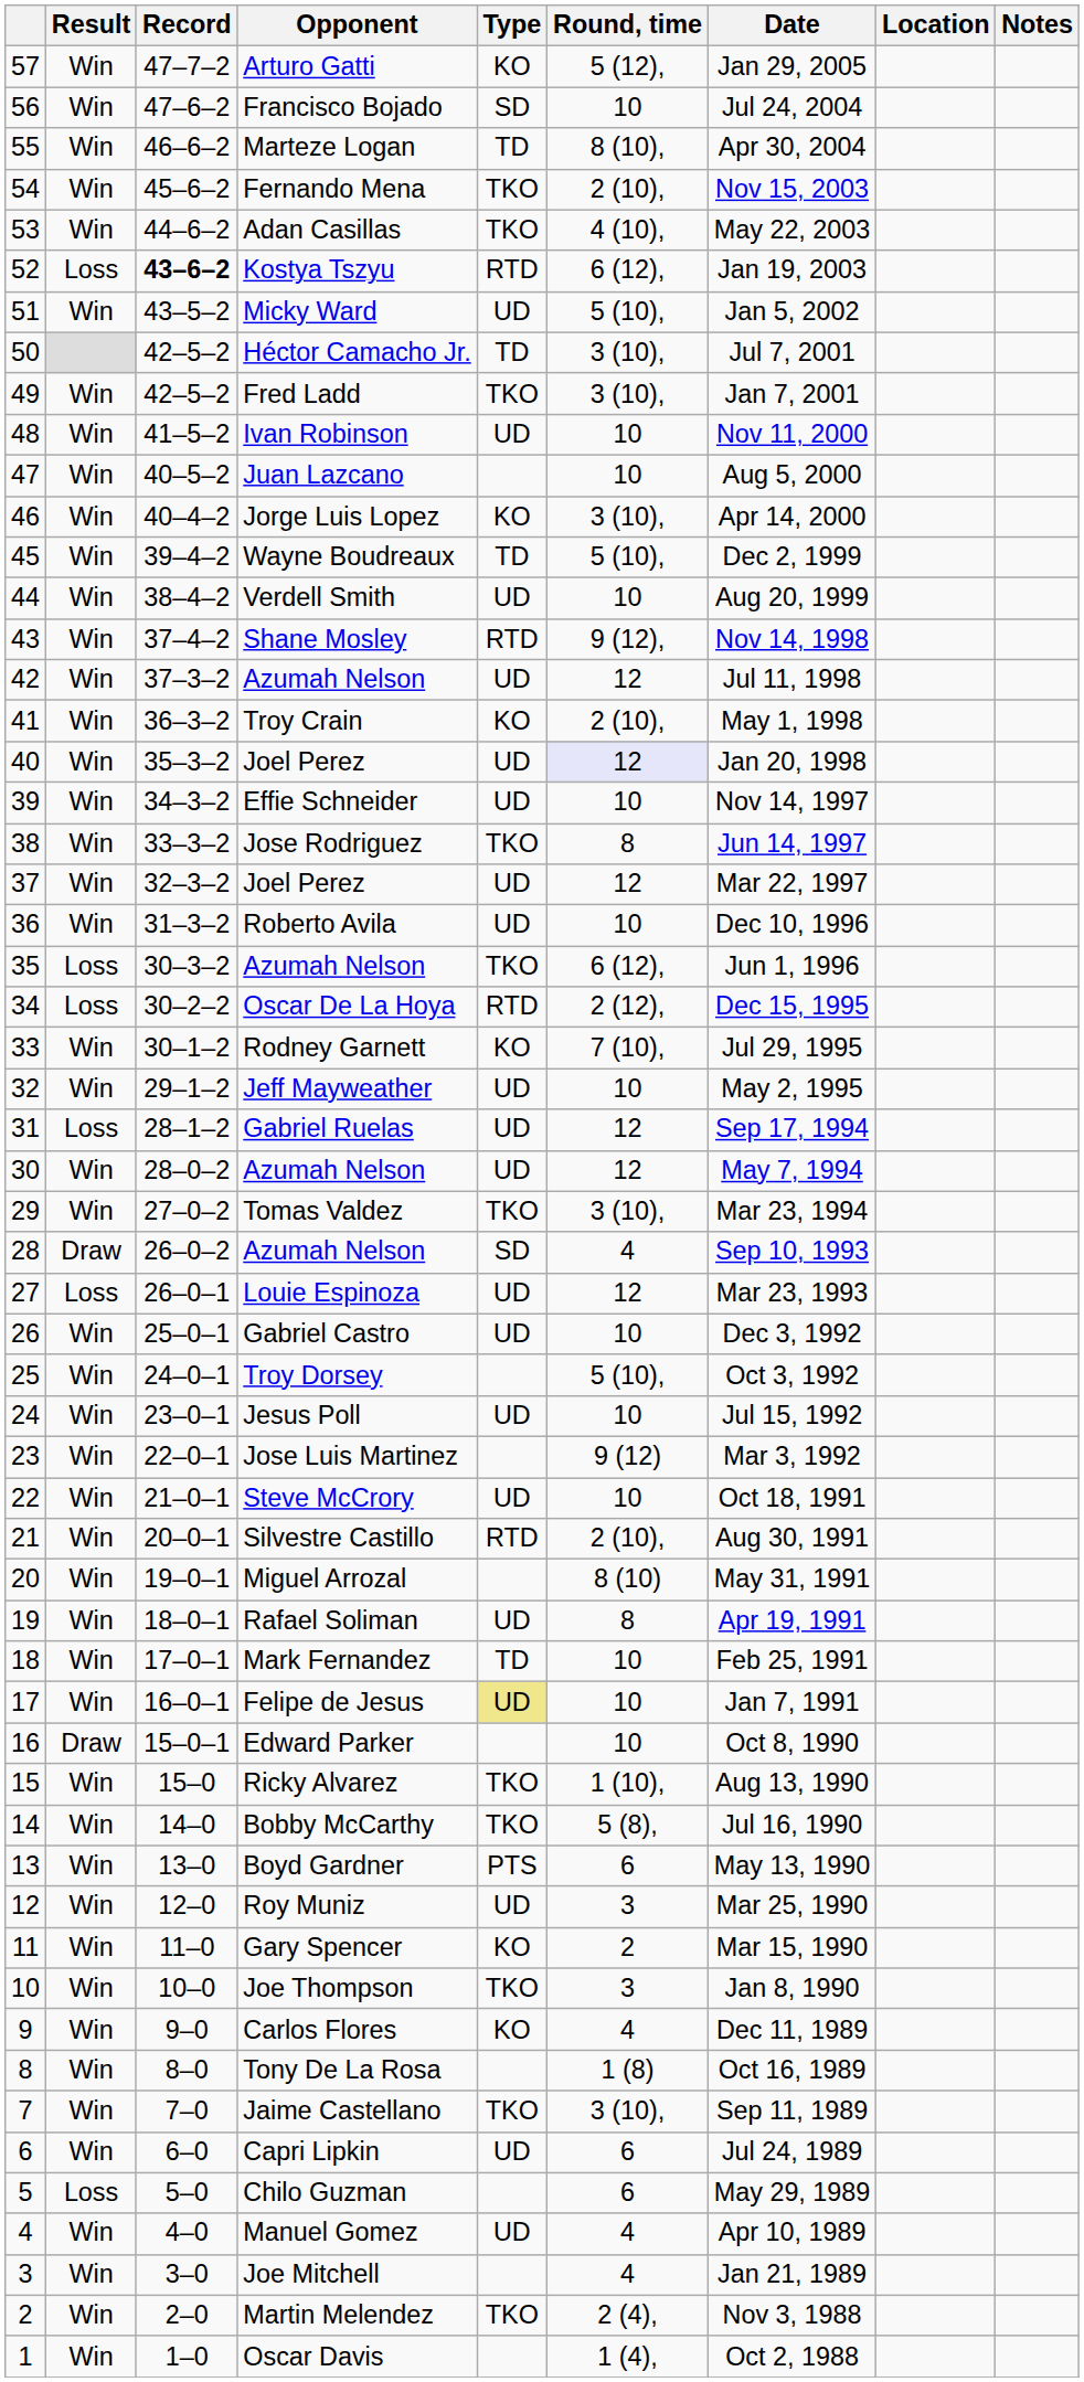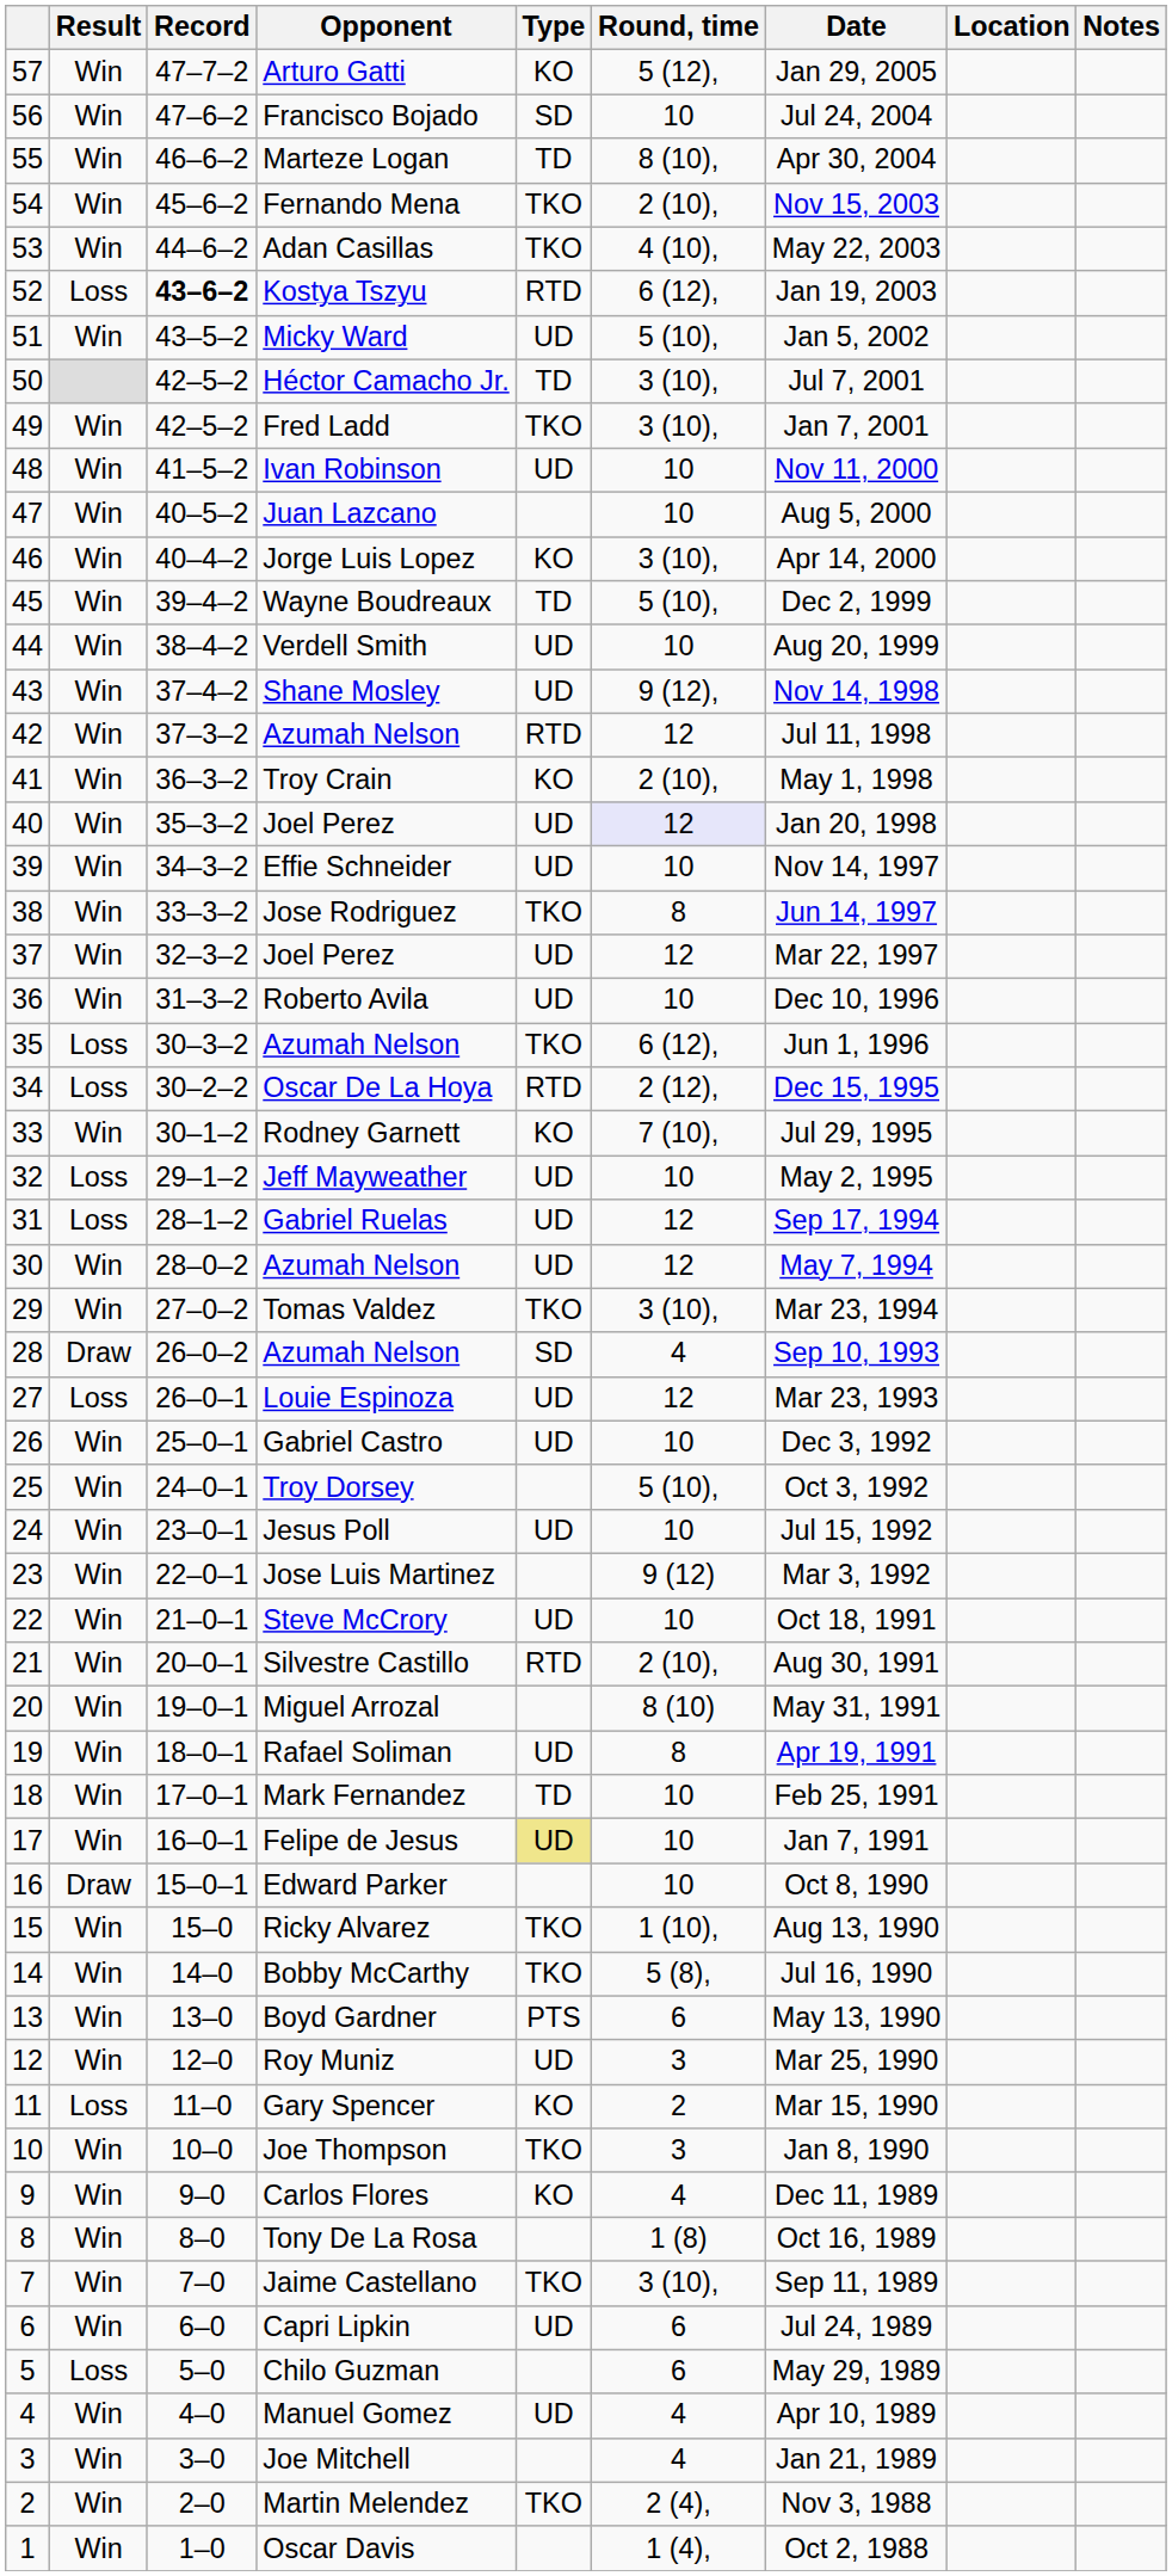 <table class="wikitable" style="text-align:center">
 <tr>
 <th></th>
 <th>Result</th>
 <th>Record</th>
 <th>Opponent</th>
 <th>Type</th>
 <th>Round, time</th>
 <th>Date</th>
 <th>Location</th>
 <th>Notes</th>
 </tr>
 <tr>
 <td>57</td>
 <td>Win</td>
 <td>47–7–2 </td>
 <td style="text-align:left;"><a href='#'>Arturo Gatti</a></td>
 <td>KO</td>
 <td>5 (12), </td>
 <td>Jan 29, 2005</td>
 <td style="text-align:left;"></td>
 <td style="text-align:left;"></td>
 </tr>
 <tr>
 <td>56</td>
 <td>Win</td>
 <td>47–6–2 </td>
 <td style="text-align:left;">Francisco Bojado</td>
 <td>SD</td>
 <td>10</td>
 <td>Jul 24, 2004</td>
 <td style="text-align:left;"></td>
 <td></td>
 </tr>
 <tr>
 <td>55</td>
 <td>Win</td>
 <td>46–6–2 </td>
 <td style="text-align:left;">Marteze Logan</td>
 <td>TD</td>
 <td>8 (10), </td>
 <td>Apr 30, 2004</td>
 <td style="text-align:left;"></td>
 <td style="text-align:left;"></td>
 </tr>
 <tr>
 <td>54</td>
 <td>Win</td>
 <td>45–6–2 </td>
 <td style="text-align:left;">Fernando Mena</td>
 <td>TKO</td>
 <td>2 (10), </td>
 <td><a href='#'>Nov 15, 2003</a></td>
 <td style="text-align:left;"></td>
 <td></td>
 </tr>
 <tr>
 <td>53</td>
 <td>Win</td>
 <td>44–6–2 </td>
 <td style="text-align:left;">Adan Casillas</td>
 <td>TKO</td>
 <td>4 (10), </td>
 <td>May 22, 2003</td>
 <td style="text-align:left;"></td>
 <td></td>
 </tr>
 <tr>
 <td>52</td>
 <td>Loss</td>
 <td><strong>43–6–2 </strong></td>
 <td style="text-align:left;"><a href='#'>Kostya Tszyu</a></td>
 <td>RTD</td>
 <td>6 (12), </td>
 <td>Jan 19, 2003</td>
 <td style="text-align:left;"></td>
 <td style="text-align:left;"></td>
 </tr>
 <tr>
 <td>51</td>
 <td>Win</td>
 <td>43–5–2 </td>
 <td style="text-align:left;"><a href='#'>Micky Ward</a></td>
 <td>UD</td>
 <td>5 (10), </td>
 <td>Jan 5, 2002</td>
 <td style="text-align:left;"></td>
 <td style="text-align:left;"></td>
 </tr>
 <tr>
 <td>50</td>
 <td style="background:#DDD"></td>
 <td>42–5–2 </td>
 <td style="text-align:left;"><a href='#'>Héctor Camacho Jr.</a></td>
 <td>TD</td>
 <td>3 (10), </td>
 <td>Jul 7, 2001</td>
 <td style="text-align:left;"></td>
 <td style="text-align:left;"></td>
 </tr>
 <tr>
 <td>49</td>
 <td>Win</td>
 <td>42–5–2</td>
 <td style="text-align:left;">Fred Ladd</td>
 <td>TKO</td>
 <td>3 (10), </td>
 <td>Jan 7, 2001</td>
 <td style="text-align:left;"></td>
 <td></td>
 </tr>
 <tr>
 <td>48</td>
 <td>Win</td>
 <td>41–5–2</td>
 <td style="text-align:left;"><a href='#'>Ivan Robinson</a></td>
 <td>UD</td>
 <td>10</td>
 <td><a href='#'>Nov 11, 2000</a></td>
 <td style="text-align:left;"></td>
 <td></td>
 </tr>
 <tr>
 <td>47</td>
 <td>Win</td>
 <td>40–5–2</td>
 <td style="text-align:left;"><a href='#'>Juan Lazcano</a></td>
 <td></td>
 <td>10</td>
 <td>Aug 5, 2000</td>
 <td style="text-align:left;"></td>
 <td></td>
 </tr>
 <tr>
 <td>46</td>
 <td>Win</td>
 <td>40–4–2</td>
 <td style="text-align:left;">Jorge Luis Lopez</td>
 <td>KO</td>
 <td>3 (10), </td>
 <td>Apr 14, 2000</td>
 <td style="text-align:left;"></td>
 <td></td>
 </tr>
 <tr>
 <td>45</td>
 <td>Win</td>
 <td>39–4–2</td>
 <td style="text-align:left;">Wayne Boudreaux</td>
 <td>TD</td>
 <td>5 (10), </td>
 <td>Dec 2, 1999</td>
 <td style="text-align:left;"></td>
 <td style="text-align:left;"></td>
 </tr>
 <tr>
 <td>44</td>
 <td>Win</td>
 <td>38–4–2</td>
 <td style="text-align:left;">Verdell Smith</td>
 <td>UD</td>
 <td>10</td>
 <td>Aug 20, 1999</td>
 <td style="text-align:left;"></td>
 <td></td>
 </tr>
 <tr>
 <td>43</td>
 <td>Win</td>
 <td>37–4–2</td>
 <td style="text-align:left;"><a href='#'>Shane Mosley</a></td>
-<td>RTD</td>
+<td>UD</td>
 <td>9 (12), </td>
 <td><a href='#'>Nov 14, 1998</a></td>
 <td style="text-align:left;"></td>
 <td style="text-align:left;"></td>
 </tr>
 <tr>
 <td>42</td>
 <td>Win</td>
 <td>37–3–2</td>
 <td style="text-align:left;"><a href='#'>Azumah Nelson</a></td>
-<td>UD</td>
+<td>RTD</td>
 <td>12</td>
 <td>Jul 11, 1998</td>
 <td style="text-align:left;"></td>
 <td style="text-align:left;"></td>
 </tr>
 <tr>
 <td>41</td>
 <td>Win</td>
 <td>36–3–2</td>
 <td style="text-align:left;">Troy Crain</td>
 <td>KO</td>
 <td>2 (10), </td>
 <td>May 1, 1998</td>
 <td style="text-align:left;"></td>
 <td></td>
 </tr>
 <tr>
 <td>40</td>
 <td>Win</td>
 <td>35–3–2</td>
 <td style="text-align:left;">Joel Perez</td>
 <td>UD</td>
 <td style="background: lavender;">12</td>
 <td>Jan 20, 1998</td>
 <td style="text-align:left;"></td>
 <td style="text-align:left;"></td>
 </tr>
 <tr>
 <td>39</td>
 <td>Win</td>
 <td>34–3–2</td>
 <td style="text-align:left;">Effie Schneider</td>
 <td>UD</td>
 <td>10</td>
 <td>Nov 14, 1997</td>
 <td style="text-align:left;"></td>
 <td></td>
 </tr>
 <tr>
 <td>38</td>
 <td>Win</td>
 <td>33–3–2</td>
 <td style="text-align:left;">Jose Rodriguez</td>
 <td>TKO</td>
 <td>8</td>
 <td><a href='#'>Jun 14, 1997</a></td>
 <td style="text-align:left;"></td>
 <td></td>
 </tr>
 <tr>
 <td>37</td>
 <td>Win</td>
 <td>32–3–2</td>
 <td style="text-align:left;">Joel Perez</td>
 <td>UD</td>
 <td>12</td>
 <td>Mar 22, 1997</td>
 <td style="text-align:left;"></td>
 <td style="text-align:left;"></td>
 </tr>
 <tr>
 <td>36</td>
 <td>Win</td>
 <td>31–3–2</td>
 <td style="text-align:left;">Roberto Avila</td>
 <td>UD</td>
 <td>10</td>
 <td>Dec 10, 1996</td>
 <td style="text-align:left;"></td>
 <td></td>
 </tr>
 <tr>
 <td>35</td>
 <td>Loss</td>
 <td>30–3–2</td>
 <td style="text-align:left;"><a href='#'>Azumah Nelson</a></td>
 <td>TKO</td>
 <td>6 (12), </td>
 <td>Jun 1, 1996</td>
 <td style="text-align:left;"></td>
 <td style="text-align:left;"></td>
 </tr>
 <tr>
 <td>34</td>
 <td>Loss</td>
 <td>30–2–2</td>
 <td style="text-align:left;"><a href='#'>Oscar De La Hoya</a></td>
 <td>RTD</td>
 <td>2 (12), </td>
 <td><a href='#'>Dec 15, 1995</a></td>
 <td style="text-align:left;"></td>
 <td style="text-align:left;"></td>
 </tr>
 <tr>
 <td>33</td>
 <td>Win</td>
 <td>30–1–2</td>
 <td style="text-align:left;">Rodney Garnett</td>
 <td>KO</td>
 <td>7 (10), </td>
 <td>Jul 29, 1995</td>
 <td style="text-align:left;"></td>
 <td></td>
 </tr>
 <tr>
 <td>32</td>
-<td>Win</td>
+<td>Loss</td>
 <td>29–1–2</td>
 <td style="text-align:left;"><a href='#'>Jeff Mayweather</a></td>
 <td>UD</td>
 <td>10</td>
 <td>May 2, 1995</td>
 <td style="text-align:left;"></td>
 <td></td>
 </tr>
 <tr>
 <td>31</td>
 <td>Loss</td>
 <td>28–1–2</td>
 <td style="text-align:left;"><a href='#'>Gabriel Ruelas</a></td>
 <td>UD</td>
 <td>12</td>
 <td><a href='#'>Sep 17, 1994</a></td>
 <td style="text-align:left;"></td>
 <td style="text-align:left;"></td>
 </tr>
 <tr>
 <td>30</td>
 <td>Win</td>
 <td>28–0–2</td>
 <td style="text-align:left;"><a href='#'>Azumah Nelson</a></td>
 <td>UD</td>
 <td>12</td>
 <td><a href='#'>May 7, 1994</a></td>
 <td style="text-align:left;"></td>
 <td style="text-align:left;"></td>
 </tr>
 <tr>
 <td>29</td>
 <td>Win</td>
 <td>27–0–2</td>
 <td style="text-align:left;">Tomas Valdez</td>
 <td>TKO</td>
 <td>3 (10), </td>
 <td>Mar 23, 1994</td>
 <td style="text-align:left;"></td>
 <td></td>
 </tr>
 <tr>
 <td>28</td>
 <td>Draw</td>
 <td>26–0–2</td>
 <td style="text-align:left;"><a href='#'>Azumah Nelson</a></td>
 <td>SD</td>
 <td>4</td>
 <td><a href='#'>Sep 10, 1993</a></td>
 <td style="text-align:left;"></td>
 <td style="text-align:left;"></td>
 </tr>
 <tr>
 <td>27</td>
 <td>Loss</td>
 <td>26–0–1</td>
 <td style="text-align:left;"><a href='#'>Louie Espinoza</a></td>
 <td>UD</td>
 <td>12</td>
 <td>Mar 23, 1993</td>
 <td style="text-align:left;"></td>
 <td style="text-align:left;"></td>
 </tr>
 <tr>
 <td>26</td>
 <td>Win</td>
 <td>25–0–1</td>
 <td style="text-align:left;">Gabriel Castro</td>
 <td>UD</td>
 <td>10</td>
 <td>Dec 3, 1992</td>
 <td style="text-align:left;"></td>
 <td></td>
 </tr>
 <tr>
 <td>25</td>
 <td>Win</td>
 <td>24–0–1</td>
 <td style="text-align:left;"><a href='#'>Troy Dorsey</a></td>
 <td></td>
 <td>5 (10), </td>
 <td>Oct 3, 1992</td>
 <td style="text-align:left;"></td>
 <td></td>
 </tr>
 <tr>
 <td>24</td>
 <td>Win</td>
 <td>23–0–1</td>
 <td style="text-align:left;">Jesus Poll</td>
 <td>UD</td>
 <td>10</td>
 <td>Jul 15, 1992</td>
 <td style="text-align:left;"></td>
 <td></td>
 </tr>
 <tr>
 <td>23</td>
 <td>Win</td>
 <td>22–0–1</td>
 <td style="text-align:left;">Jose Luis Martinez</td>
 <td></td>
 <td>9 (12)</td>
 <td>Mar 3, 1992</td>
 <td style="text-align:left;"></td>
 <td style="text-align:left;"></td>
 </tr>
 <tr>
 <td>22</td>
 <td>Win</td>
 <td>21–0–1</td>
 <td style="text-align:left;"><a href='#'>Steve McCrory</a></td>
 <td>UD</td>
 <td>10</td>
 <td>Oct 18, 1991</td>
 <td style="text-align:left;"></td>
 <td></td>
 </tr>
 <tr>
 <td>21</td>
 <td>Win</td>
 <td>20–0–1</td>
 <td style="text-align:left;">Silvestre Castillo</td>
 <td>RTD</td>
 <td>2 (10), </td>
 <td>Aug 30, 1991</td>
 <td style="text-align:left;"></td>
 <td></td>
 </tr>
 <tr>
 <td>20</td>
 <td>Win</td>
 <td>19–0–1</td>
 <td style="text-align:left;">Miguel Arrozal</td>
 <td></td>
 <td>8 (10)</td>
 <td>May 31, 1991</td>
 <td style="text-align:left;"></td>
 <td style="text-align:left;"></td>
 </tr>
 <tr>
 <td>19</td>
 <td>Win</td>
 <td>18–0–1</td>
 <td style="text-align:left;">Rafael Soliman</td>
 <td>UD</td>
 <td>8</td>
 <td><a href='#'>Apr 19, 1991</a></td>
 <td style="text-align:left;"></td>
 <td></td>
 </tr>
 <tr>
 <td>18</td>
 <td>Win</td>
 <td>17–0–1</td>
 <td style="text-align:left;">Mark Fernandez</td>
 <td>TD</td>
 <td>10</td>
 <td>Feb 25, 1991</td>
 <td style="text-align:left;"></td>
 <td></td>
 </tr>
 <tr>
 <td>17</td>
 <td>Win</td>
 <td>16–0–1</td>
 <td style="text-align:left;">Felipe de Jesus</td>
 <td style="background: khaki;">UD</td>
 <td>10</td>
 <td>Jan 7, 1991</td>
 <td style="text-align:left;"></td>
 <td></td>
 </tr>
 <tr>
 <td>16</td>
 <td>Draw</td>
 <td>15–0–1</td>
 <td style="text-align:left;">Edward Parker</td>
 <td></td>
 <td>10</td>
 <td>Oct 8, 1990</td>
 <td style="text-align:left;"></td>
 <td></td>
 </tr>
 <tr>
 <td>15</td>
 <td>Win</td>
 <td>15–0</td>
 <td style="text-align:left;">Ricky Alvarez</td>
 <td>TKO</td>
 <td>1 (10), </td>
 <td>Aug 13, 1990</td>
 <td style="text-align:left;"></td>
 <td></td>
 </tr>
 <tr>
 <td>14</td>
 <td>Win</td>
 <td>14–0</td>
 <td style="text-align:left;">Bobby McCarthy</td>
 <td>TKO</td>
 <td>5 (8), </td>
 <td>Jul 16, 1990</td>
 <td style="text-align:left;"></td>
 <td></td>
 </tr>
 <tr>
 <td>13</td>
 <td>Win</td>
 <td>13–0</td>
 <td style="text-align:left;">Boyd Gardner</td>
 <td>PTS</td>
 <td>6</td>
 <td>May 13, 1990</td>
 <td style="text-align:left;"></td>
 <td></td>
 </tr>
 <tr>
 <td>12</td>
 <td>Win</td>
 <td>12–0</td>
 <td style="text-align:left;">Roy Muniz</td>
 <td>UD</td>
 <td>3</td>
 <td>Mar 25, 1990</td>
 <td style="text-align:left;"></td>
 <td></td>
 </tr>
 <tr>
 <td>11</td>
-<td>Win</td>
+<td>Loss</td>
 <td>11–0</td>
 <td style="text-align:left;">Gary Spencer</td>
 <td>KO</td>
 <td>2</td>
 <td>Mar 15, 1990</td>
 <td style="text-align:left;"></td>
 <td></td>
 </tr>
 <tr>
 <td>10</td>
 <td>Win</td>
 <td>10–0</td>
 <td style="text-align:left;">Joe Thompson</td>
 <td>TKO</td>
 <td>3</td>
 <td>Jan 8, 1990</td>
 <td style="text-align:left;"></td>
 <td></td>
 </tr>
 <tr>
 <td>9</td>
 <td>Win</td>
 <td>9–0</td>
 <td style="text-align:left;">Carlos Flores</td>
 <td>KO</td>
 <td>4</td>
 <td>Dec 11, 1989</td>
 <td style="text-align:left;"></td>
 <td></td>
 </tr>
 <tr>
 <td>8</td>
 <td>Win</td>
 <td>8–0</td>
 <td style="text-align:left;">Tony De La Rosa</td>
 <td></td>
 <td>1 (8)</td>
 <td>Oct 16, 1989</td>
 <td style="text-align:left;"></td>
 <td></td>
 </tr>
 <tr>
 <td>7</td>
 <td>Win</td>
 <td>7–0</td>
 <td style="text-align:left;">Jaime Castellano</td>
 <td>TKO</td>
 <td>3 (10), </td>
 <td>Sep 11, 1989</td>
 <td style="text-align:left;"></td>
 <td></td>
 </tr>
 <tr>
 <td>6</td>
 <td>Win</td>
 <td>6–0</td>
 <td style="text-align:left;">Capri Lipkin</td>
 <td>UD</td>
 <td>6</td>
 <td>Jul 24, 1989</td>
 <td style="text-align:left;"></td>
 <td></td>
 </tr>
 <tr>
 <td>5</td>
 <td>Loss</td>
 <td>5–0</td>
 <td style="text-align:left;">Chilo Guzman</td>
 <td></td>
 <td>6</td>
 <td>May 29, 1989</td>
 <td style="text-align:left;"></td>
 <td></td>
 </tr>
 <tr>
 <td>4</td>
 <td>Win</td>
 <td>4–0</td>
 <td style="text-align:left;">Manuel Gomez</td>
 <td>UD</td>
 <td>4</td>
 <td>Apr 10, 1989</td>
 <td style="text-align:left;"></td>
 <td></td>
 </tr>
 <tr>
 <td>3</td>
 <td>Win</td>
 <td>3–0</td>
 <td style="text-align:left;">Joe Mitchell</td>
 <td></td>
 <td>4</td>
 <td>Jan 21, 1989</td>
 <td style="text-align:left;"></td>
 <td></td>
 </tr>
 <tr>
 <td>2</td>
 <td>Win</td>
 <td>2–0</td>
 <td style="text-align:left;">Martin Melendez</td>
 <td>TKO</td>
 <td>2 (4), </td>
 <td>Nov 3, 1988</td>
 <td style="text-align:left;"></td>
 <td></td>
 </tr>
 <tr>
 <td>1</td>
 <td>Win</td>
 <td>1–0</td>
 <td style="text-align:left;">Oscar Davis</td>
 <td></td>
 <td>1 (4), </td>
 <td>Oct 2, 1988</td>
 <td style="text-align:left;"></td>
 <td></td>
 </tr>
 </table>
